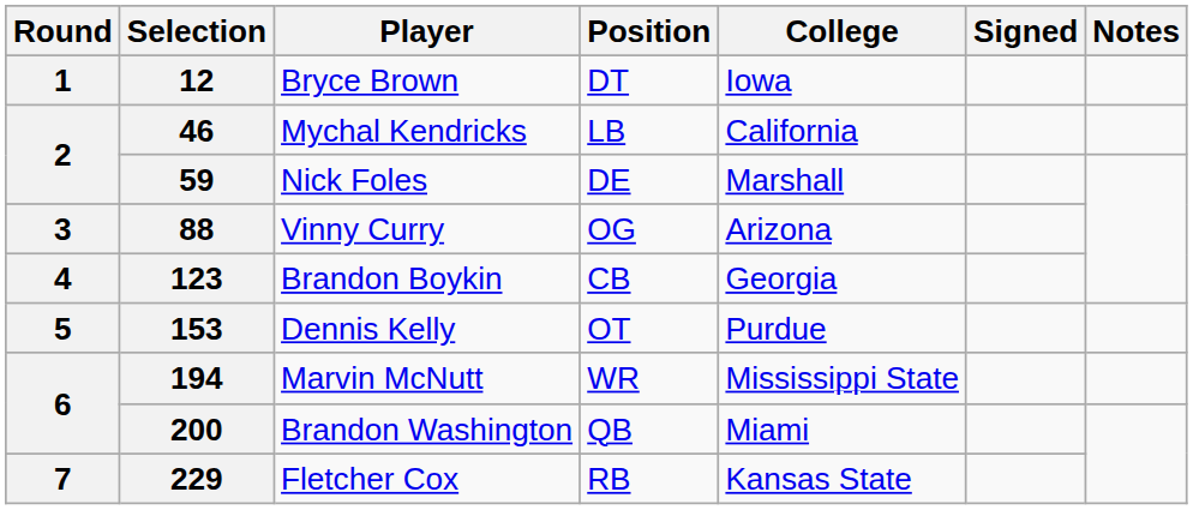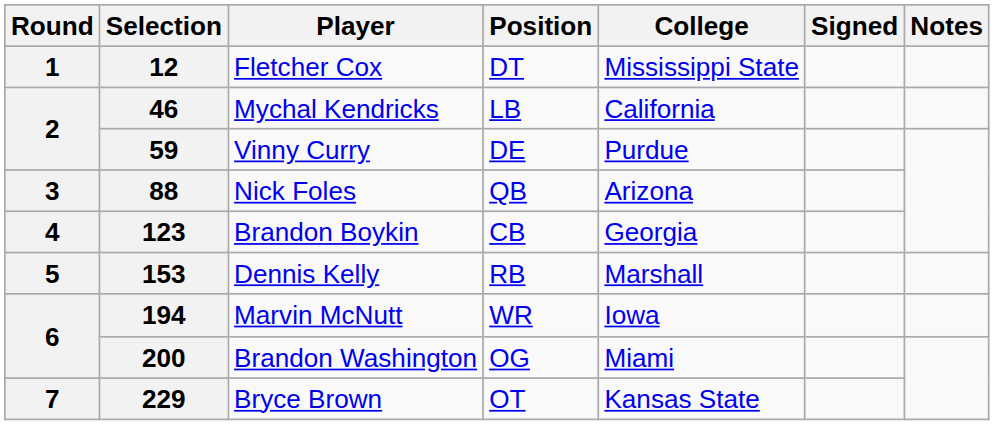 <table class="wikitable" style="font-size: 95%;">
 <tr>
 <th>Round</th>
 <th>Selection</th>
 <th>Player</th>
 <th>Position</th>
 <th>College</th>
 <th>Signed</th>
 <th>Notes</th>
 </tr>
 <tr>
 <th>1</th>
 <th>12</th>
-<td><a href='#'>Bryce Brown</a></td>
+<td><a href='#'>Fletcher Cox</a></td>
 <td><a href='#'>DT</a></td>
-<td><a href='#'>Iowa</a></td>
+<td><a href='#'>Mississippi State</a></td>
 <td></td>
 <td style="text-align:center;"></td>
 </tr>
 <tr>
 <th rowspan="2">2</th>
 <th>46</th>
 <td><a href='#'>Mychal Kendricks</a></td>
 <td><a href='#'>LB</a></td>
 <td><a href='#'>California</a></td>
 <td></td>
 <td></td>
 </tr>
 <tr>
 <th>59</th>
-<td><a href='#'>Nick Foles</a></td>
+<td><a href='#'>Vinny Curry</a></td>
 <td><a href='#'>DE</a></td>
-<td><a href='#'>Marshall</a></td>
+<td><a href='#'>Purdue</a></td>
 <td></td>
 <td rowspan="3" style="text-align:center;">  </td>
 </tr>
 <tr>
 <th>3</th>
 <th>88</th>
-<td><a href='#'>Vinny Curry</a></td>
-<td><a href='#'>OG</a></td>
+<td><a href='#'>Nick Foles</a></td>
+<td><a href='#'>QB</a></td>
 <td><a href='#'>Arizona</a></td>
 <td></td>
 </tr>
 <tr>
 <th>4</th>
 <th>123</th>
 <td><a href='#'>Brandon Boykin</a></td>
 <td><a href='#'>CB</a></td>
 <td><a href='#'>Georgia</a></td>
 <td></td>
 </tr>
 <tr>
 <th>5</th>
 <th>153</th>
 <td><a href='#'>Dennis Kelly</a></td>
-<td><a href='#'>OT</a></td>
-<td><a href='#'>Purdue</a></td>
+<td><a href='#'>RB</a></td>
+<td><a href='#'>Marshall</a></td>
 <td></td>
 <td></td>
 </tr>
 <tr>
 <th rowspan="2">6</th>
 <th>194</th>
 <td><a href='#'>Marvin McNutt</a></td>
 <td><a href='#'>WR</a></td>
-<td><a href='#'>Mississippi State</a></td>
+<td><a href='#'>Iowa</a></td>
 <td></td>
 <td style="text-align:center;"> </td>
 </tr>
 <tr>
 <th>200</th>
 <td><a href='#'>Brandon Washington</a></td>
-<td><a href='#'>QB</a></td>
+<td><a href='#'>OG</a></td>
 <td><a href='#'>Miami</a></td>
 <td></td>
 <td rowspan="2" style="text-align:center;"> </td>
 </tr>
 <tr>
 <th>7</th>
 <th>229</th>
-<td><a href='#'>Fletcher Cox</a></td>
-<td><a href='#'>RB</a></td>
+<td><a href='#'>Bryce Brown</a></td>
+<td><a href='#'>OT</a></td>
 <td><a href='#'>Kansas State</a></td>
 <td></td>
 </tr>
 </table>
